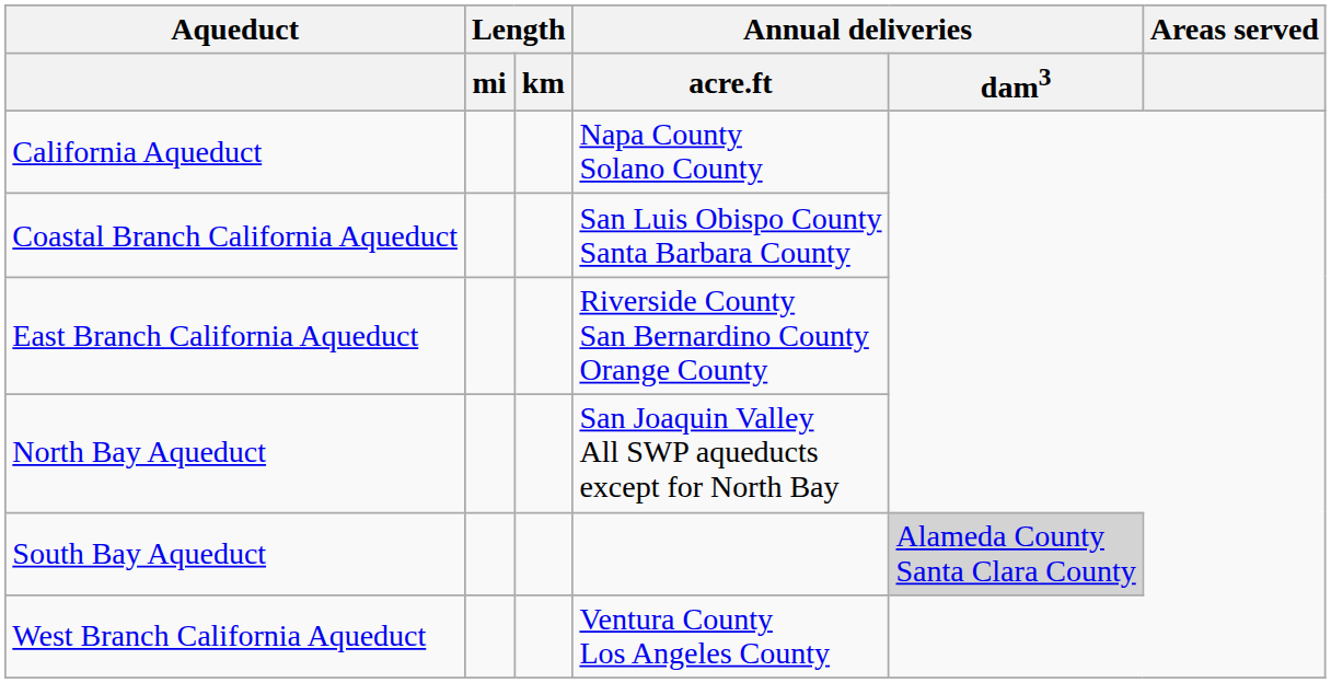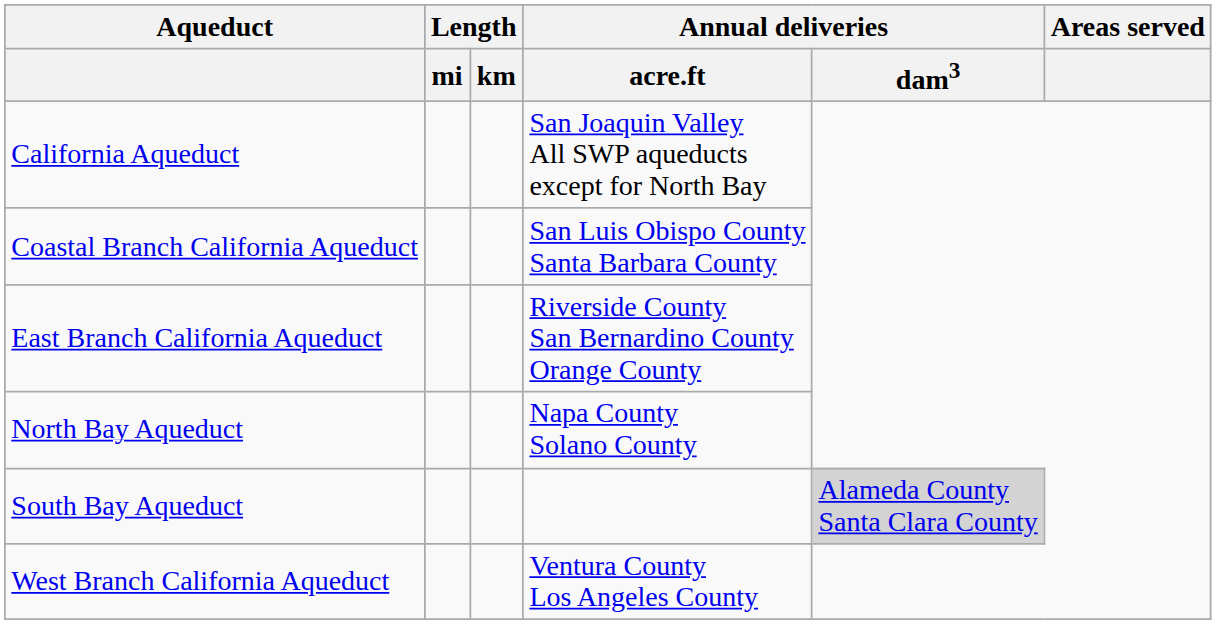 <table class="wikitable sortable">
 <tr>
 <th>Aqueduct</th>
 <th colspan=2>Length</th>
 <th colspan=2>Annual deliveries</th>
 <th>Areas served</th>
 </tr>
 <tr>
 <th></th>
 <th>mi</th>
 <th>km</th>
 <th>acre.ft</th>
 <th>dam<sup>3</sup></th>
 <th></th>
 </tr>
 <tr>
 <td><a href='#'>California Aqueduct</a></td>
 <td></td>
 <td></td>
-<td><a href='#'>Napa County</a><br><a href='#'>Solano County</a></td>
+<td><a href='#'>San Joaquin Valley</a><br>All SWP aqueducts<br>except for North Bay</td>
 </tr>
 <tr>
 <td><a href='#'>Coastal Branch California Aqueduct</a></td>
 <td></td>
 <td></td>
 <td><a href='#'>San Luis Obispo County</a><br><a href='#'>Santa Barbara County</a></td>
 </tr>
 <tr>
 <td><a href='#'>East Branch California Aqueduct</a></td>
 <td></td>
 <td></td>
 <td><a href='#'>Riverside County</a><br><a href='#'>San Bernardino County</a><br><a href='#'>Orange County</a></td>
 </tr>
 <tr>
 <td><a href='#'>North Bay Aqueduct</a></td>
 <td></td>
 <td></td>
-<td><a href='#'>San Joaquin Valley</a><br>All SWP aqueducts<br>except for North Bay</td>
+<td><a href='#'>Napa County</a><br><a href='#'>Solano County</a></td>
 </tr>
 <tr>
 <td><a href='#'>South Bay Aqueduct</a></td>
 <td></td>
 <td></td>
 <td></td>
 <td style="background: lightgrey;"><a href='#'>Alameda County</a><br><a href='#'>Santa Clara County</a></td>
 </tr>
 <tr>
 <td><a href='#'>West Branch California Aqueduct</a></td>
 <td></td>
 <td></td>
 <td><a href='#'>Ventura County</a><br><a href='#'>Los Angeles County</a></td>
 </tr>
 </table>
